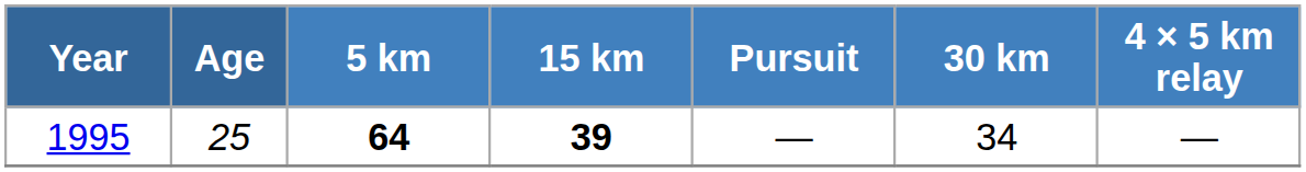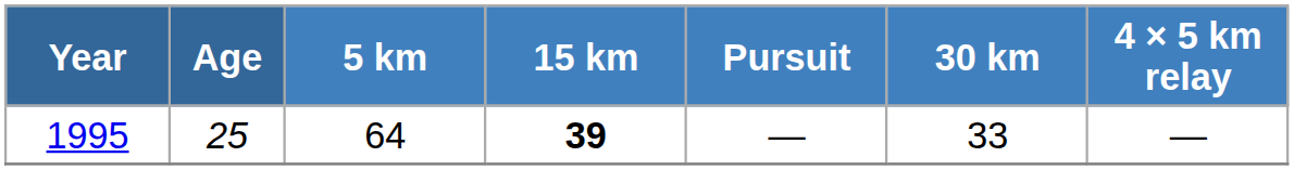 <table class="wikitable" style="font-size:95%; text-align:center; border:grey solid 1px; border-collapse:collapse; background:#ffffff;">
 <tr>
 <th style="background-color:#369; color:white; width:60px;"> Year </th>
 <th style="background-color:#369; color:white; width:40px;"> Age </th>
 <th style="background-color:#4180be; color:white; width:75px;"> 5 km </th>
 <th style="background-color:#4180be; color:white; width:75px;"> 15 km </th>
 <th style="background-color:#4180be; color:white; width:75px;"> Pursuit </th>
 <th style="background-color:#4180be; color:white; width:75px;"> 30 km </th>
 <th style="background-color:#4180be; color:white; width:75px;"> 4 × 5 km <br> relay </th>
 </tr>
 <tr>
 <td><a href='#'>1995</a></td>
 <td><em>25</em></td>
-<td><strong>64</strong></td>
+<td>64</td>
 <td><strong>39</strong></td>
 <td>—</td>
-<td>34</td>
+<td>33</td>
 <td>—</td>
 </tr>
 <tr>
 </tr>
 </table>
